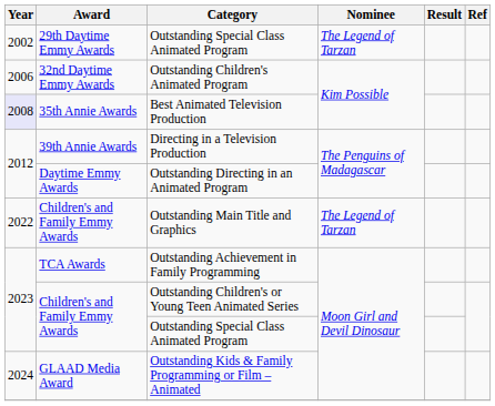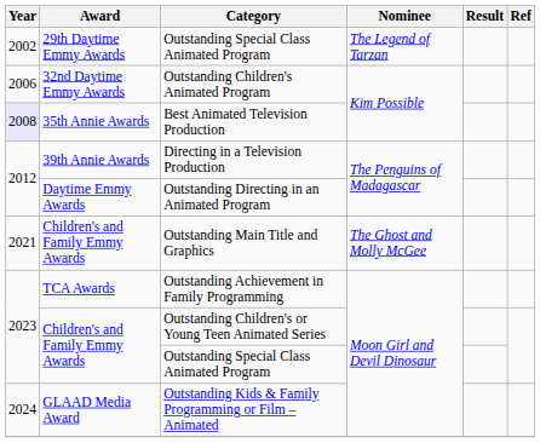 <table class="wikitable">
 <tr>
 <th>Year</th>
 <th>Award</th>
 <th>Category</th>
 <th>Nominee</th>
 <th>Result</th>
 <th>Ref</th>
 </tr>
 <tr>
 <td>2002</td>
 <td><a href='#'>29th Daytime Emmy Awards</a></td>
 <td>Outstanding Special Class Animated Program</td>
 <td><a href='#'><em>The Legend of Tarzan</em></a></td>
 <td></td>
 <td></td>
 </tr>
 <tr>
 <td>2006</td>
 <td><a href='#'>32nd Daytime Emmy Awards</a></td>
 <td>Outstanding Children's Animated Program</td>
 <td rowspan="2"><em><a href='#'>Kim Possible</a></em></td>
 <td></td>
 <td></td>
 </tr>
 <tr>
 <td style="background: lavender;">2008</td>
 <td><a href='#'>35th Annie Awards</a></td>
 <td>Best Animated Television Production</td>
 <td></td>
 <td></td>
 </tr>
 <tr>
 <td rowspan="2">2012</td>
 <td><a href='#'>39th Annie Awards</a></td>
 <td>Directing in a Television Production</td>
 <td rowspan="2"><em><a href='#'>The Penguins of Madagascar</a></em></td>
 <td></td>
 <td></td>
 </tr>
 <tr>
 <td><a href='#'>Daytime Emmy Awards</a></td>
 <td>Outstanding Directing in an Animated Program</td>
 <td></td>
 <td></td>
 </tr>
 <tr>
-<td>2022</td>
+<td>2021</td>
 <td><a href='#'>Children's and Family Emmy Awards</a></td>
 <td>Outstanding Main Title and Graphics</td>
-<td><a href='#'><em>The Legend of Tarzan</em></a></td>
+<td><em><a href='#'>The Ghost and Molly McGee</a></em></td>
 <td></td>
 <td></td>
 </tr>
 <tr>
 <td rowspan="3">2023</td>
 <td><a href='#'>TCA Awards</a></td>
 <td>Outstanding Achievement in Family Programming</td>
 <td rowspan="4"><em><a href='#'>Moon Girl and Devil Dinosaur</a></em></td>
 <td></td>
 <td align="center"></td>
 </tr>
 <tr>
 <td rowspan="2"><a href='#'>Children's and Family Emmy Awards</a></td>
 <td>Outstanding Children's or Young Teen Animated Series</td>
 <td></td>
 <td rowspan="2"></td>
 </tr>
 <tr>
 <td>Outstanding Special Class Animated Program</td>
 <td></td>
 </tr>
 <tr>
 <td>2024</td>
 <td><a href='#'>GLAAD Media Award</a></td>
 <td><a href='#'>Outstanding Kids & Family Programming or Film – Animated</a></td>
 <td></td>
 <td align="center"></td>
 </tr>
 <tr>
 </tr>
 </table>
